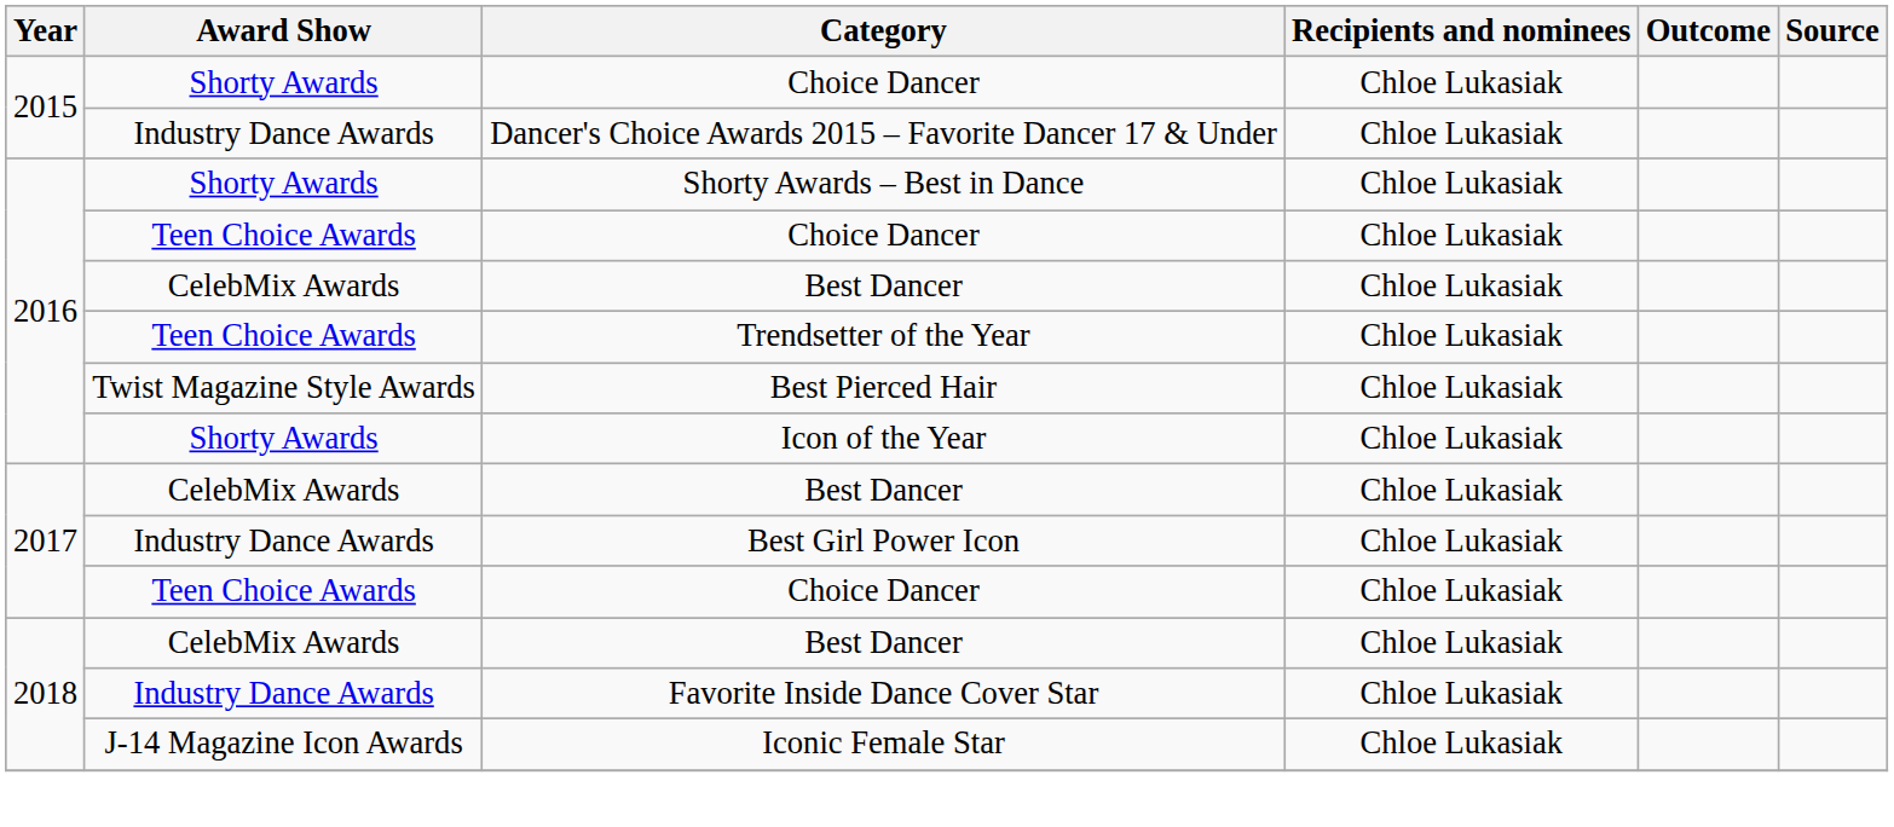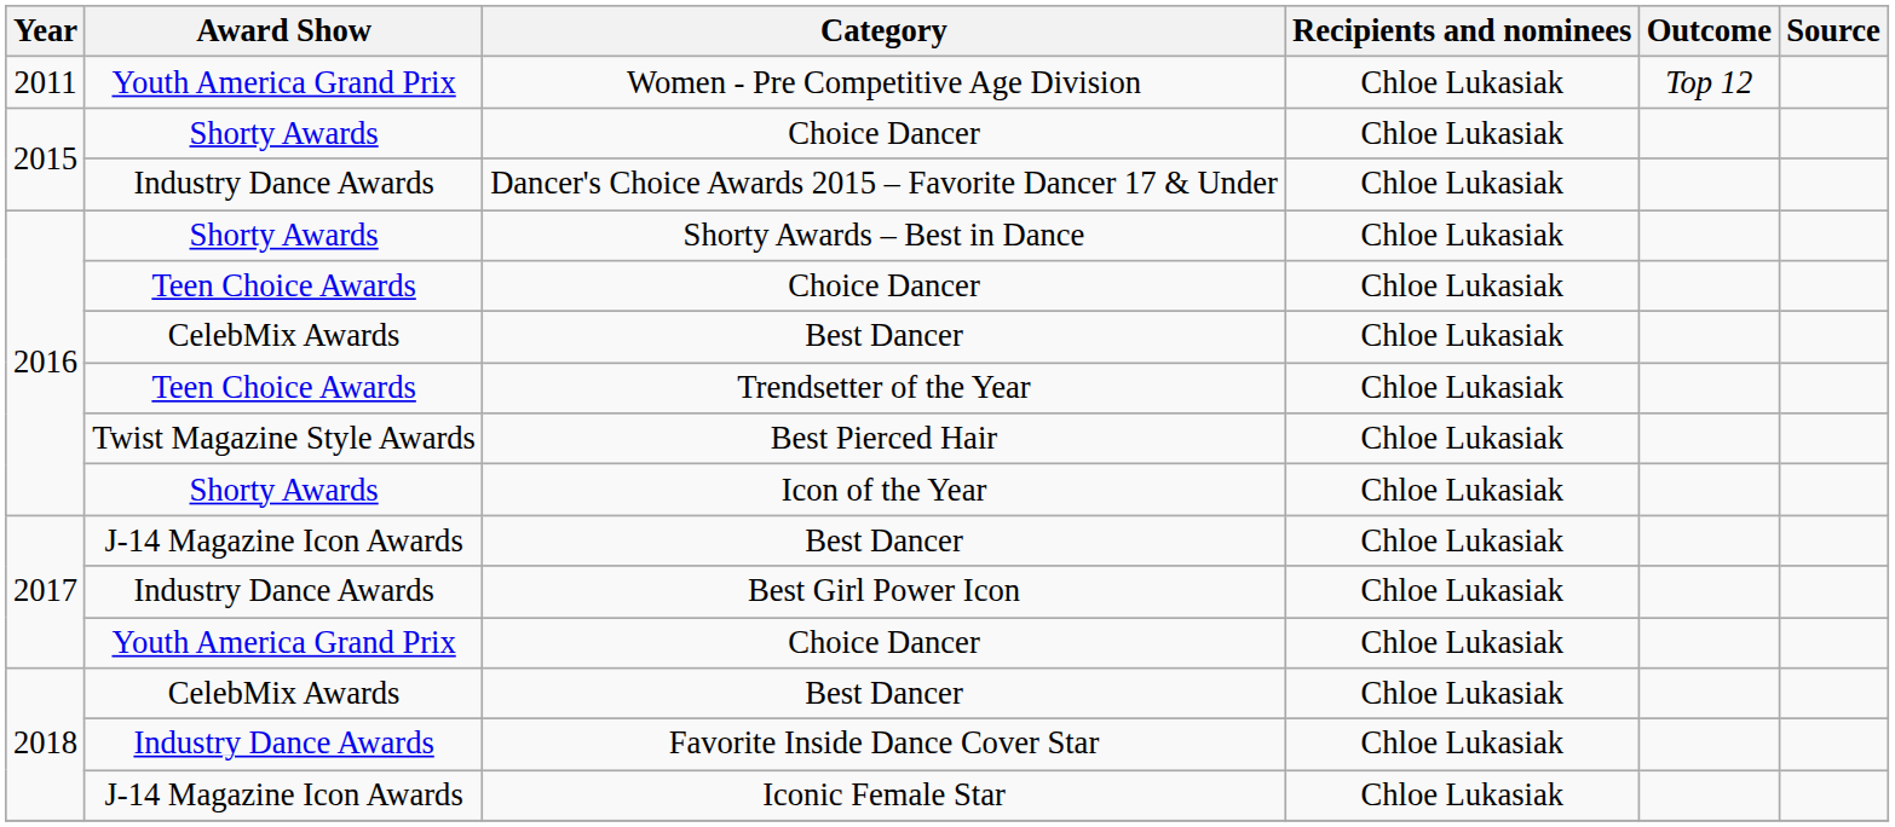 <table class="wikitable plainrowheaders" style="text-align:center;">
 <tr>
 <th scope="col">Year</th>
 <th scope="col">Award Show</th>
 <th scope="col">Category</th>
 <th scope="col">Recipients and nominees</th>
 <th scope="col">Outcome</th>
 <th scope="col">Source</th>
+</tr>
+<tr>
+<td>2011</td>
+<td><a href='#'>Youth America Grand Prix</a></td>
+<td>Women - Pre Competitive Age Division</td>
+<td>Chloe Lukasiak</td>
+<td><em>Top 12</em></td>
+<td></td>
 </tr>
 <tr>
 <td rowspan="2" scope="row">2015</td>
 <td><a href='#'>Shorty Awards</a></td>
 <td>Choice Dancer</td>
 <td>Chloe Lukasiak</td>
 <td></td>
 <td></td>
 </tr>
 <tr>
 <td>Industry Dance Awards</td>
 <td>Dancer's Choice Awards 2015 – Favorite Dancer 17 & Under</td>
 <td>Chloe Lukasiak</td>
 <td></td>
 <td></td>
 </tr>
 <tr>
 <td rowspan="6" scope="row">2016</td>
 <td><a href='#'>Shorty Awards</a></td>
 <td>Shorty Awards – Best in Dance</td>
 <td>Chloe Lukasiak</td>
 <td></td>
 <td></td>
 </tr>
 <tr>
 <td><a href='#'>Teen Choice Awards</a></td>
 <td>Choice Dancer</td>
 <td>Chloe Lukasiak</td>
 <td></td>
 <td></td>
 </tr>
 <tr>
 <td>CelebMix Awards</td>
 <td>Best Dancer</td>
 <td>Chloe Lukasiak</td>
 <td></td>
 <td></td>
 </tr>
 <tr>
 <td><a href='#'>Teen Choice Awards</a></td>
 <td>Trendsetter of the Year</td>
 <td>Chloe Lukasiak</td>
 <td></td>
 <td></td>
 </tr>
 <tr>
 <td>Twist Magazine Style Awards</td>
 <td>Best Pierced Hair</td>
 <td>Chloe Lukasiak</td>
 <td></td>
 <td></td>
 </tr>
 <tr>
 <td><a href='#'>Shorty Awards</a></td>
 <td>Icon of the Year</td>
 <td>Chloe Lukasiak</td>
 <td></td>
 <td></td>
 </tr>
 <tr>
 <td rowspan="3" scope="row">2017</td>
-<td>CelebMix Awards</td>
+<td>J-14 Magazine Icon Awards</td>
 <td>Best Dancer</td>
 <td>Chloe Lukasiak</td>
 <td></td>
 <td></td>
 </tr>
 <tr>
 <td>Industry Dance Awards</td>
 <td>Best Girl Power Icon</td>
 <td>Chloe Lukasiak</td>
 <td></td>
 <td></td>
 </tr>
 <tr>
-<td><a href='#'>Teen Choice Awards</a></td>
+<td><a href='#'>Youth America Grand Prix</a></td>
 <td>Choice Dancer</td>
 <td>Chloe Lukasiak</td>
 <td></td>
 <td></td>
 </tr>
 <tr>
 <td rowspan="3" scope="row">2018</td>
 <td>CelebMix Awards</td>
 <td>Best Dancer</td>
 <td>Chloe Lukasiak</td>
 <td></td>
 <td></td>
 </tr>
 <tr>
 <td><a href='#'>Industry Dance Awards</a></td>
 <td>Favorite Inside Dance Cover Star</td>
 <td>Chloe Lukasiak</td>
 <td></td>
 <td></td>
 </tr>
 <tr>
 <td>J-14 Magazine Icon Awards</td>
 <td>Iconic Female Star</td>
 <td>Chloe Lukasiak</td>
 <td></td>
 <td></td>
 </tr>
 <tr>
 </tr>
 </table>
